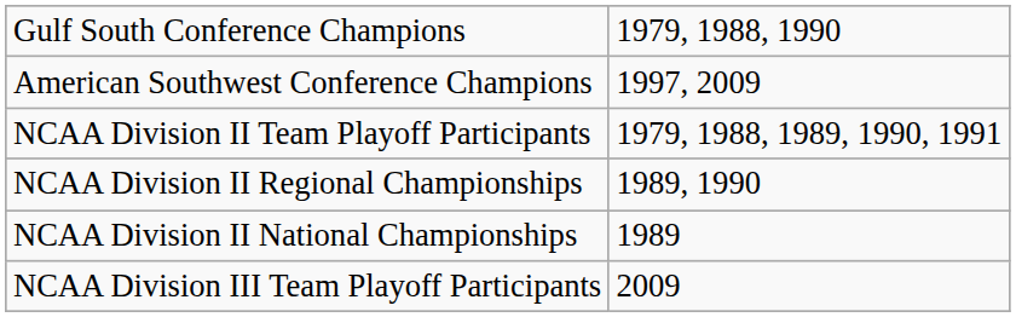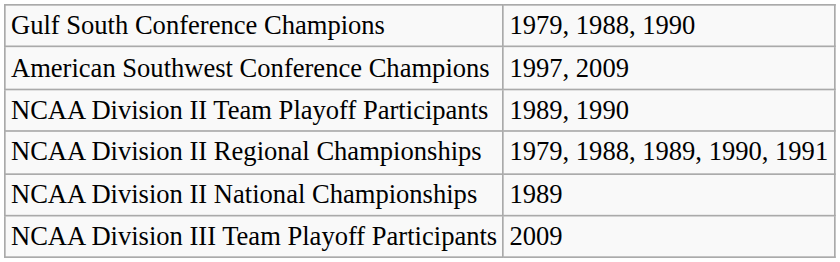 <table class="wikitable">
 <tr>
 <td>Gulf South Conference Champions</td>
 <td>1979, 1988, 1990</td>
 </tr>
 <tr>
 <td>American Southwest Conference Champions</td>
 <td>1997, 2009</td>
 </tr>
 <tr>
 <td>NCAA Division II Team Playoff Participants</td>
-<td>1979, 1988, 1989, 1990, 1991</td>
+<td>1989, 1990</td>
 </tr>
 <tr>
 <td>NCAA Division II Regional Championships</td>
-<td>1989, 1990</td>
+<td>1979, 1988, 1989, 1990, 1991</td>
 </tr>
 <tr>
 <td>NCAA Division II National Championships</td>
 <td>1989</td>
 </tr>
 <tr>
 <td>NCAA Division III Team Playoff Participants</td>
 <td>2009</td>
 </tr>
 </table>
